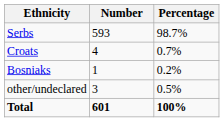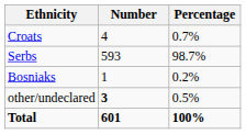 <table class="wikitable">
 <tr>
 <th width="100px">Ethnicity</th>
 <th width="80px">Number</th>
 <th width="80px">Percentage</th>
 </tr>
 <tr>
+<td><a href='#'>Croats</a></td>
+<td>4</td>
+<td>0.7%</td>
+</tr>
+<tr>
 <td><a href='#'>Serbs</a></td>
 <td>593</td>
 <td>98.7%</td>
-</tr>
-<tr>
-<td><a href='#'>Croats</a></td>
-<td>4</td>
-<td>0.7%</td>
 </tr>
 <tr>
 <td><a href='#'>Bosniaks</a></td>
 <td>1</td>
 <td>0.2%</td>
 </tr>
 <tr>
 <td>other/undeclared</td>
-<td>3</td>
+<td><strong>3</strong></td>
 <td>0.5%</td>
 </tr>
 <tr>
 <td><strong>Total</strong></td>
 <td><strong>601</strong></td>
 <td><strong>100%</strong></td>
 </tr>
 </table>
